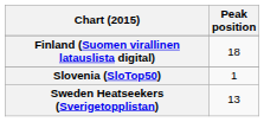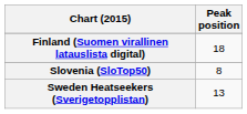 <table class="wikitable sortable plainrowheaders" style="text-align:center">
 <tr>
 <th scope="col" width=280>Chart (2015)</th>
 <th scope="col">Peak<br> position</th>
 </tr>
 <tr>
 </tr>
 <tr>
 </tr>
 <tr>
 <th scope="row">Finland (<a href='#'>Suomen virallinen latauslista</a> digital)</th>
 <td>18</td>
 </tr>
 <tr>
 </tr>
 <tr>
 <th scope="row">Slovenia (<a href='#'>SloTop50</a>)</th>
-<td>1</td>
+<td>8</td>
 </tr>
 <tr>
 <th scope="row">Sweden Heatseekers (<a href='#'>Sverigetopplistan</a>)</th>
 <td>13</td>
 </tr>
 </table>
